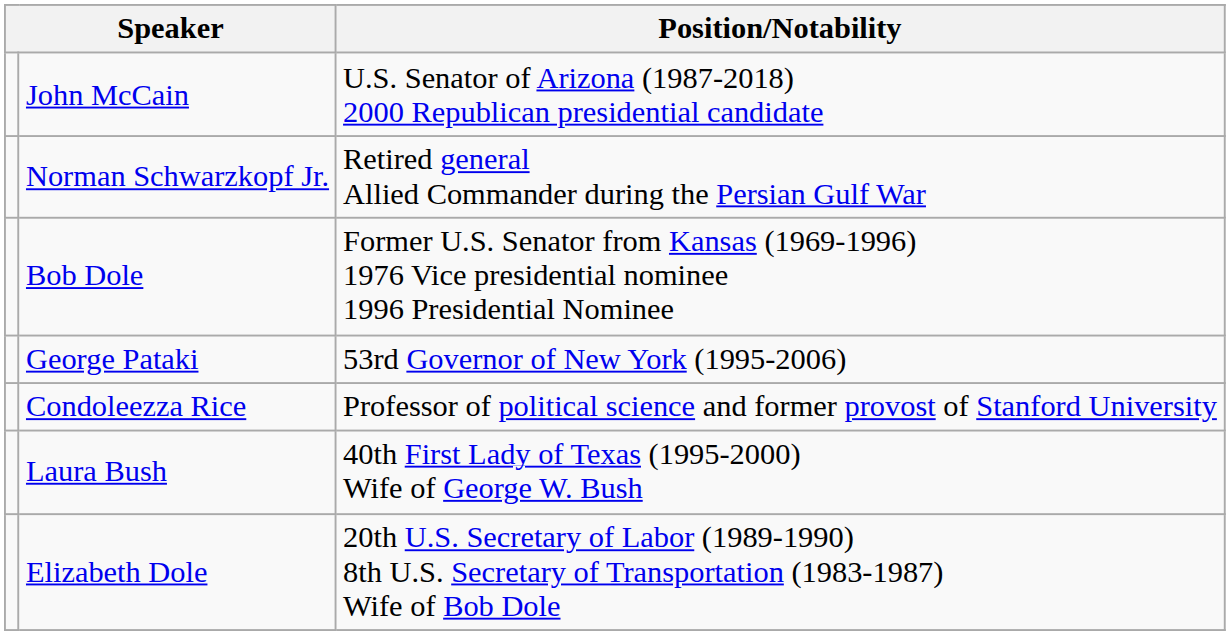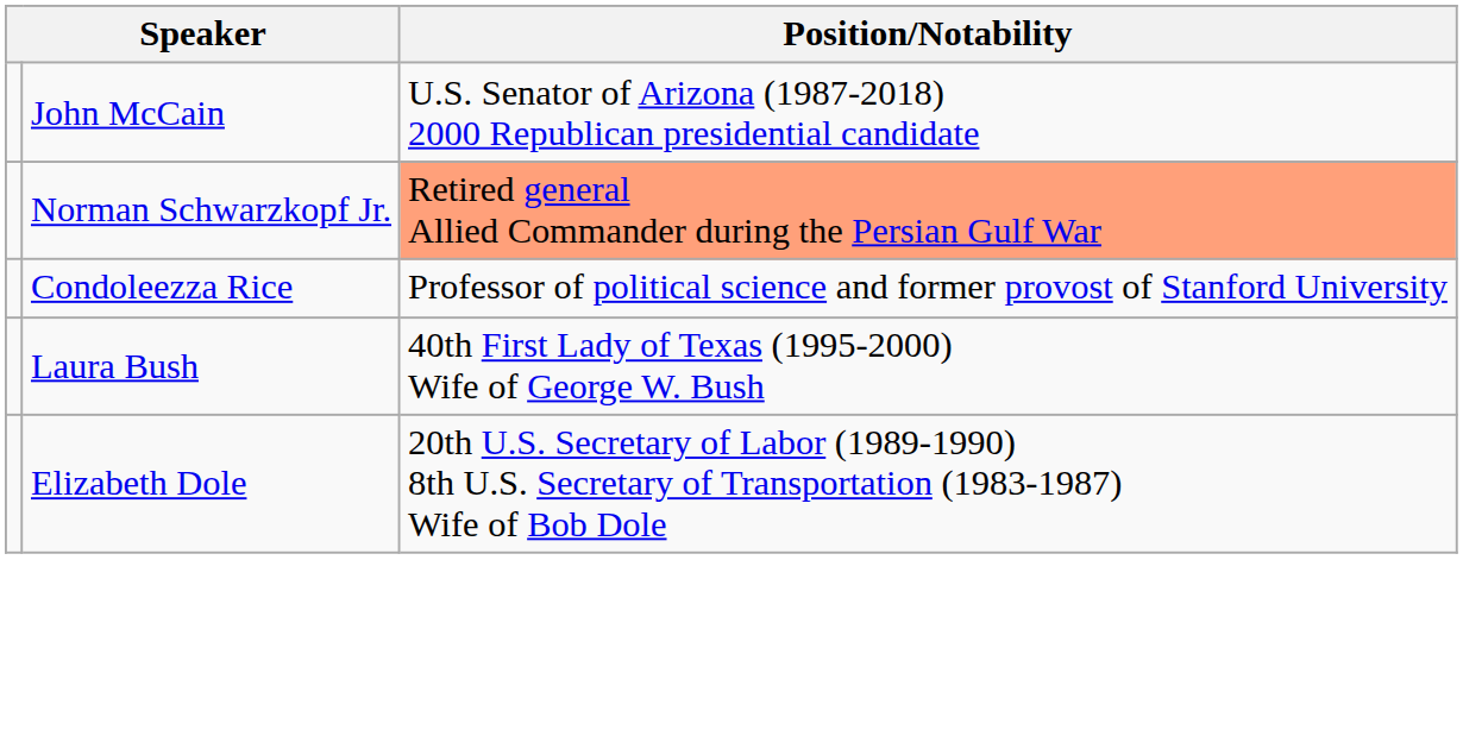 <table class="wikitable">
 <tr>
 <th colspan="2">Speaker</th>
 <th>Position/Notability</th>
 </tr>
 <tr>
 <td></td>
 <td><a href='#'>John McCain</a></td>
 <td>U.S. Senator of <a href='#'>Arizona</a> (1987-2018)<br><a href='#'>2000 Republican presidential candidate</a></td>
 </tr>
 <tr>
 <td></td>
 <td><a href='#'>Norman Schwarzkopf Jr.</a></td>
-<td>Retired <a href='#'>general</a><br>Allied Commander during the <a href='#'>Persian Gulf War</a></td>
-</tr>
-<tr>
-<td></td>
-<td><a href='#'>Bob Dole</a></td>
-<td>Former U.S. Senator from <a href='#'>Kansas</a> (1969-1996)<br>1976 Vice presidential nominee<br>1996 Presidential Nominee</td>
-</tr>
-<tr>
-<td></td>
-<td><a href='#'>George Pataki</a></td>
-<td>53rd <a href='#'>Governor of New York</a> (1995-2006)</td>
+<td style="background: lightsalmon;">Retired <a href='#'>general</a><br>Allied Commander during the <a href='#'>Persian Gulf War</a></td>
 </tr>
 <tr>
 <td></td>
 <td><a href='#'>Condoleezza Rice</a></td>
 <td>Professor of <a href='#'>political science</a> and former <a href='#'>provost</a> of <a href='#'>Stanford University</a></td>
 </tr>
 <tr>
 <td></td>
 <td><a href='#'>Laura Bush</a></td>
 <td>40th <a href='#'>First Lady of Texas</a> (1995-2000)<br>Wife of <a href='#'>George W. Bush</a></td>
 </tr>
 <tr>
 <td></td>
 <td><a href='#'>Elizabeth Dole</a></td>
 <td>20th <a href='#'>U.S. Secretary of Labor</a> (1989-1990)<br>8th U.S. <a href='#'>Secretary of Transportation</a> (1983-1987)<br>Wife of <a href='#'>Bob Dole</a></td>
 </tr>
 </table>
